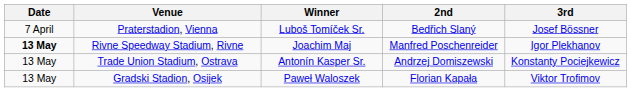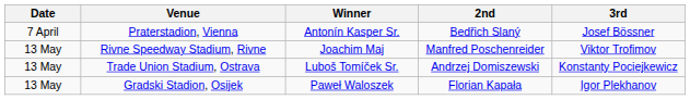 <table class="wikitable" style="text-align:center">
 <tr>
 <th width=100>Date</th>
 <th width=280>Venue</th>
 <th width=180>Winner</th>
 <th width=180>2nd</th>
 <th width=180>3rd</th>
 </tr>
 <tr>
 <td align=center>7 April</td>
 <td> <a href='#'>Praterstadion</a>, <a href='#'>Vienna</a></td>
-<td> <a href='#'>Luboš Tomíček Sr.</a></td>
+<td> <a href='#'>Antonín Kasper Sr.</a></td>
 <td> <a href='#'>Bedřich Slaný</a></td>
 <td> <a href='#'>Josef Bössner</a></td>
 </tr>
 <tr>
-<td align=center><strong>13 May</strong></td>
+<td align=center>13 May</td>
 <td> <a href='#'>Rivne Speedway Stadium</a>, <a href='#'>Rivne</a></td>
 <td> <a href='#'>Joachim Maj</a></td>
 <td> <a href='#'>Manfred Poschenreider</a></td>
-<td> <a href='#'>Igor Plekhanov</a></td>
+<td> <a href='#'>Viktor Trofimov</a></td>
 </tr>
 <tr>
 <td align=center>13 May</td>
 <td> <a href='#'>Trade Union Stadium</a>, <a href='#'>Ostrava</a></td>
-<td> <a href='#'>Antonín Kasper Sr.</a></td>
+<td> <a href='#'>Luboš Tomíček Sr.</a></td>
 <td> <a href='#'>Andrzej Domiszewski</a></td>
 <td> <a href='#'>Konstanty Pociejkewicz</a></td>
 </tr>
 <tr>
 <td align=center>13 May</td>
 <td> <a href='#'>Gradski Stadion</a>, <a href='#'>Osijek</a></td>
 <td> <a href='#'>Paweł Waloszek</a></td>
 <td> <a href='#'>Florian Kapała</a></td>
-<td> <a href='#'>Viktor Trofimov</a></td>
+<td> <a href='#'>Igor Plekhanov</a></td>
 </tr>
 </table>
